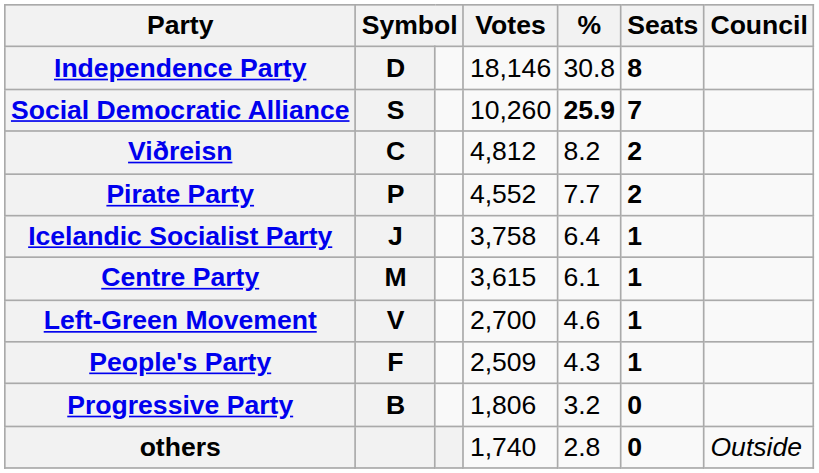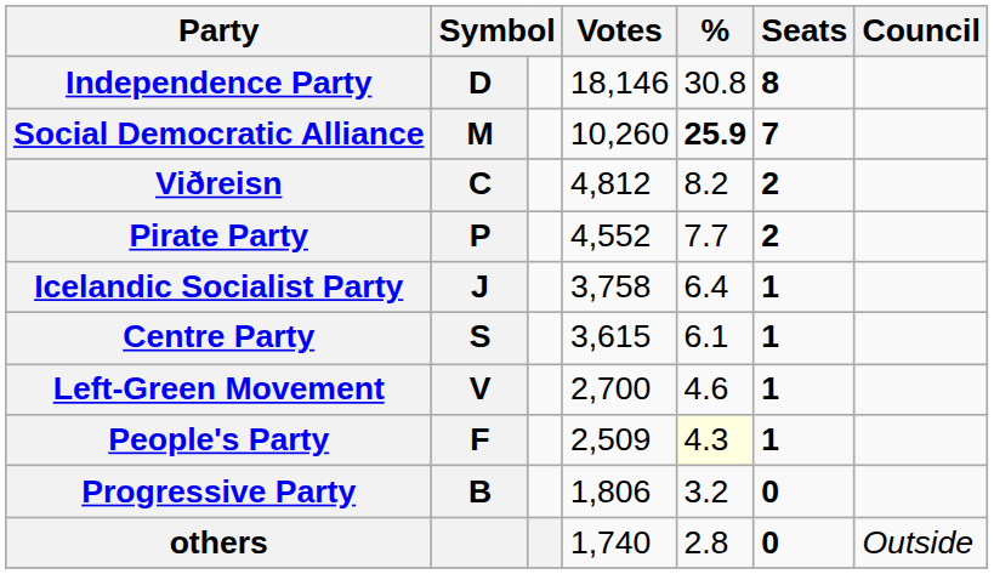 <table class="wikitable">
 <tr>
 <th>Party</th>
 <th colspan="2">Symbol</th>
 <th>Votes</th>
 <th>%</th>
 <th>Seats</th>
 <th>Council</th>
 </tr>
 <tr>
 <th align="right"><a href='#'>Independence Party</a></th>
 <th><strong>D</strong></th>
 <td bgcolor = ></td>
 <td> 18,146</td>
 <td> 30.8</td>
 <td> <strong>8</strong></td>
 <td></td>
 </tr>
 <tr>
 <th align="right"><a href='#'>Social Democratic Alliance</a></th>
-<th><strong>S</strong></th>
+<th><strong>M</strong></th>
 <td bgcolor = ></td>
 <td> 10,260</td>
 <td><strong> 25.9</strong></td>
 <td> <strong>7</strong></td>
 <td></td>
 </tr>
 <tr>
 <th align="right"><a href='#'>Viðreisn</a></th>
 <th><strong>C</strong></th>
 <td bgcolor = ></td>
 <td> 4,812</td>
 <td> 8.2</td>
 <td> <strong>2</strong></td>
 <td></td>
 </tr>
 <tr>
 <th align="right"><a href='#'>Pirate Party</a></th>
 <th><strong>P</strong></th>
 <td bgcolor = ></td>
 <td> 4,552</td>
 <td> 7.7</td>
 <td> <strong>2</strong></td>
 <td></td>
 </tr>
 <tr>
 <th align="right"><a href='#'>Icelandic Socialist Party</a></th>
 <th><strong>J</strong></th>
 <td bgcolor = ></td>
 <td> 3,758</td>
 <td> 6.4</td>
 <td> <strong>1</strong></td>
 <td></td>
 </tr>
 <tr>
 <th align="right"><a href='#'>Centre Party</a></th>
-<th><strong>M</strong></th>
+<th><strong>S</strong></th>
 <td bgcolor = ></td>
 <td> 3,615</td>
 <td> 6.1</td>
 <td> <strong>1</strong></td>
 <td></td>
 </tr>
 <tr>
 <th align="right"><a href='#'>Left-Green Movement</a></th>
 <th><strong>V</strong></th>
 <td bgcolor = ></td>
 <td> 2,700</td>
 <td> 4.6</td>
 <td> <strong>1</strong></td>
 <td></td>
 </tr>
 <tr>
 <th align="right"><a href='#'>People's Party</a></th>
 <th><strong>F</strong></th>
 <td bgcolor = ></td>
 <td> 2,509</td>
-<td> 4.3</td>
+<td style="background: lightyellow;"> 4.3</td>
 <td> <strong>1</strong></td>
 <td></td>
 </tr>
 <tr>
 <th align="right"><a href='#'>Progressive Party</a></th>
 <th><strong>B</strong></th>
 <td bgcolor = ></td>
 <td> 1,806</td>
 <td> 3.2</td>
 <td> <strong>0</strong></td>
 <td></td>
 </tr>
 <tr>
 <th align="right">others</th>
 <th></th>
 <th></th>
 <td> 1,740</td>
 <td> 2.8</td>
 <td> <strong>0</strong></td>
 <td><em>Outside</em></td>
 </tr>
 </table>
